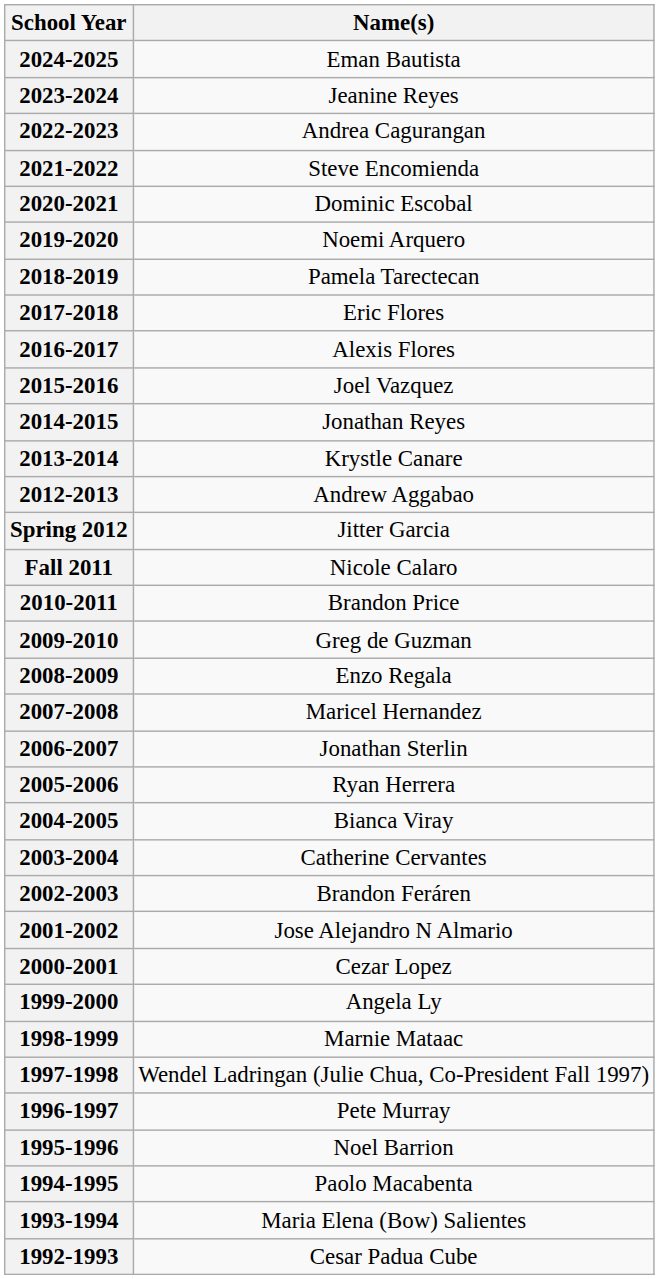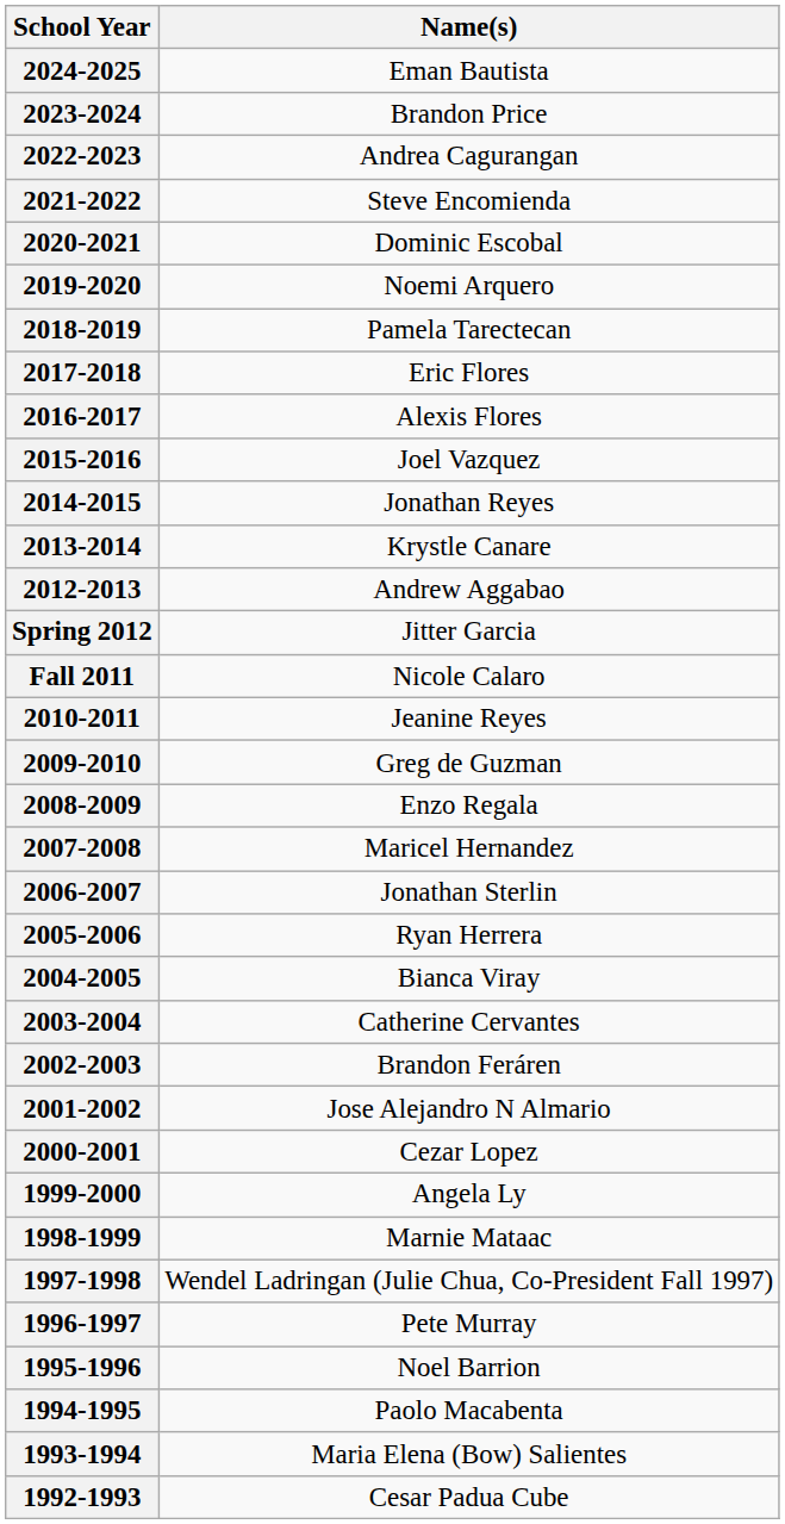 <table class="wikitable">
 <tr>
 <th scope="col">School Year</th>
 <th scope="col">Name(s)</th>
 </tr>
 <tr>
 <th scope="row" style="font-weight: normal; text-align: center;"><strong>2024-2025</strong></th>
 <td scope="row" style="font-weight: normal; text-align: center;">Eman Bautista</td>
 </tr>
 <tr>
 <th scope="row" style="font-weight: normal; text-align: center;"><strong>2023-2024</strong></th>
-<td scope="row" style="font-weight: normal; text-align: center;">Jeanine Reyes</td>
+<td scope="row" style="font-weight: normal; text-align: center;">Brandon Price</td>
 </tr>
 <tr>
 <th scope="row" style="font-weight: normal; text-align: center;"><strong>2022-2023</strong></th>
 <td scope="row" style="font-weight: normal; text-align: center;">Andrea Cagurangan</td>
 </tr>
 <tr>
 <th scope="row" style="font-weight: normal; text-align: center;"><strong>2021-2022</strong></th>
 <td scope="row" style="font-weight: normal; text-align: center;">Steve Encomienda</td>
 </tr>
 <tr>
 <th scope="row" style="font-weight: normal; text-align: center;"><strong>2020-2021</strong></th>
 <td scope="row" style="font-weight: normal; text-align: center;">Dominic Escobal</td>
 </tr>
 <tr>
 <th scope="row" style="font-weight: normal; text-align: center;"><strong>2019-2020</strong></th>
 <td scope="row" style="font-weight: normal; text-align: center;">Noemi Arquero</td>
 </tr>
 <tr>
 <th scope="row" style="font-weight: normal; text-align: center;"><strong>2018-2019</strong></th>
 <td scope="row" style="font-weight: normal; text-align: center;">Pamela Tarectecan</td>
 </tr>
 <tr>
 <th scope="row" style="font-weight: normal; text-align: center;"><strong>2017-2018</strong></th>
 <td scope="row" style="font-weight: normal; text-align: center;">Eric Flores</td>
 </tr>
 <tr>
 <th scope="row" style="font-weight: normal; text-align: center;"><strong>2016-2017</strong></th>
 <td scope="row" style="font-weight: normal; text-align: center;">Alexis Flores</td>
 </tr>
 <tr>
 <th scope="row" style="font-weight: normal; text-align: center;"><strong>2015-2016</strong></th>
 <td scope="row" style="font-weight: normal; text-align: center;">Joel Vazquez</td>
 </tr>
 <tr>
 <th scope="row" style="font-weight: normal; text-align: center;"><strong>2014-2015</strong></th>
 <td scope="row" style="font-weight: normal; text-align: center;">Jonathan Reyes</td>
 </tr>
 <tr>
 <th scope="row" style="font-weight: normal; text-align: center;"><strong>2013-2014</strong></th>
 <td scope="row" style="font-weight: normal; text-align: center;">Krystle Canare</td>
 </tr>
 <tr>
 <th scope="row" style="font-weight: normal; text-align: center;"><strong>2012-2013</strong></th>
 <td scope="row" style="font-weight: normal; text-align: center;">Andrew Aggabao</td>
 </tr>
 <tr>
 <th scope="row" style="font-weight: normal; text-align: center;"><strong>Spring 2012</strong></th>
 <td scope="row" style="font-weight: normal; text-align: center;">Jitter Garcia</td>
 </tr>
 <tr>
 <th scope="row" style="font-weight: normal; text-align: center;"><strong>Fall 2011</strong></th>
 <td scope="row" style="font-weight: normal; text-align: center;">Nicole Calaro</td>
 </tr>
 <tr>
 <th scope="row" style="font-weight: normal; text-align: center;"><strong>2010-2011</strong></th>
-<td scope="row" style="font-weight: normal; text-align: center;">Brandon Price</td>
+<td scope="row" style="font-weight: normal; text-align: center;">Jeanine Reyes</td>
 </tr>
 <tr>
 <th scope="row" style="font-weight: normal; text-align: center;"><strong>2009-2010</strong></th>
 <td scope="row" style="font-weight: normal; text-align: center;">Greg de Guzman</td>
 </tr>
 <tr>
 <th scope="row" style="font-weight: normal; text-align: center;"><strong>2008-2009</strong></th>
 <td scope="row" style="font-weight: normal; text-align: center;">Enzo Regala</td>
 </tr>
 <tr>
 <th scope="row" style="font-weight: normal; text-align: center;"><strong>2007-2008</strong></th>
 <td scope="row" style="font-weight: normal; text-align: center;">Maricel Hernandez</td>
 </tr>
 <tr>
 <th scope="row" style="font-weight: normal; text-align: center;"><strong>2006-2007</strong></th>
 <td scope="row" style="font-weight: normal; text-align: center;">Jonathan Sterlin</td>
 </tr>
 <tr>
 <th scope="row" style="font-weight: normal; text-align: center;"><strong>2005-2006</strong></th>
 <td scope="row" style="font-weight: normal; text-align: center;">Ryan Herrera</td>
 </tr>
 <tr>
 <th scope="row" style="font-weight: normal; text-align: center;"><strong>2004-2005</strong></th>
 <td scope="row" style="font-weight: normal; text-align: center;">Bianca Viray</td>
 </tr>
 <tr>
 <th scope="row" style="font-weight: normal; text-align: center;"><strong>2003-2004</strong></th>
 <td scope="row" style="font-weight: normal; text-align: center;">Catherine Cervantes</td>
 </tr>
 <tr>
 <th scope="row" style="font-weight: normal; text-align: center;"><strong>2002-2003</strong></th>
 <td scope="row" style="font-weight: normal; text-align: center;">Brandon Feráren</td>
 </tr>
 <tr>
 <th scope="row" style="font-weight: normal; text-align: center;"><strong>2001-2002</strong></th>
 <td scope="row" style="font-weight: normal; text-align: center;">Jose Alejandro N Almario</td>
 </tr>
 <tr>
 <th scope="row" style="font-weight: normal; text-align: center;"><strong>2000-2001</strong></th>
 <td scope="row" style="font-weight: normal; text-align: center;">Cezar Lopez</td>
 </tr>
 <tr>
 <th scope="row" style="font-weight: normal; text-align: center;"><strong>1999-2000</strong></th>
 <td scope="row" style="font-weight: normal; text-align: center;">Angela Ly</td>
 </tr>
 <tr>
 <th scope="row" style="font-weight: normal; text-align: center;"><strong>1998-1999</strong></th>
 <td scope="row" style="font-weight: normal; text-align: center;">Marnie Mataac</td>
 </tr>
 <tr>
 <th scope="row" style="font-weight: normal; text-align: center;"><strong>1997-1998</strong></th>
 <td scope="row" style="font-weight: normal; text-align: center;">Wendel Ladringan (Julie Chua, Co-President Fall 1997)</td>
 </tr>
 <tr>
 <th scope="row" style="font-weight: normal; text-align: center;"><strong>1996-1997</strong></th>
 <td scope="row" style="font-weight: normal; text-align: center;">Pete Murray</td>
 </tr>
 <tr>
 <th scope="row" style="font-weight: normal; text-align: center;"><strong>1995-1996</strong></th>
 <td scope="row" style="font-weight: normal; text-align: center;">Noel Barrion</td>
 </tr>
 <tr>
 <th scope="row" style="font-weight: normal; text-align: center;"><strong>1994-1995</strong></th>
 <td scope="row" style="font-weight: normal; text-align: center;">Paolo Macabenta</td>
 </tr>
 <tr>
 <th scope="row" style="font-weight: normal; text-align: center;"><strong>1993-1994</strong></th>
 <td scope="row" style="font-weight: normal; text-align: center;">Maria Elena (Bow) Salientes</td>
 </tr>
 <tr>
 <th scope="row" style="font-weight: normal; text-align: center;"><strong>1992-1993</strong></th>
 <td scope="row" style="font-weight: normal; text-align: center;">Cesar Padua Cube</td>
 </tr>
 <tr>
 </tr>
 </table>
